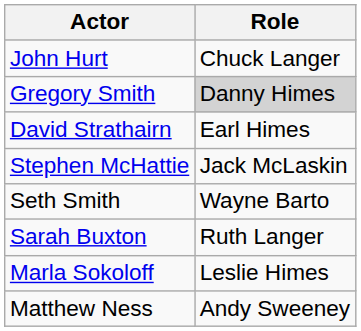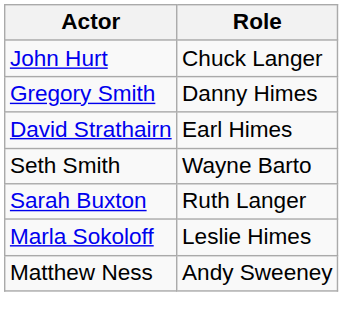 <table class="wikitable">
 <tr>
 <th>Actor</th>
 <th>Role</th>
 </tr>
 <tr>
 <td><a href='#'>John Hurt</a></td>
 <td>Chuck Langer</td>
 </tr>
 <tr>
 <td><a href='#'>Gregory Smith</a></td>
-<td style="background: lightgrey;">Danny Himes</td>
+<td>Danny Himes</td>
 </tr>
 <tr>
 <td><a href='#'>David Strathairn</a></td>
 <td>Earl Himes</td>
-</tr>
-<tr>
-<td><a href='#'>Stephen McHattie</a></td>
-<td>Jack McLaskin</td>
 </tr>
 <tr>
 <td>Seth Smith</td>
 <td>Wayne Barto</td>
 </tr>
 <tr>
 <td><a href='#'>Sarah Buxton</a></td>
 <td>Ruth Langer</td>
 </tr>
 <tr>
 <td><a href='#'>Marla Sokoloff</a></td>
 <td>Leslie Himes</td>
 </tr>
 <tr>
 <td>Matthew Ness</td>
 <td>Andy Sweeney</td>
 </tr>
 </table>
